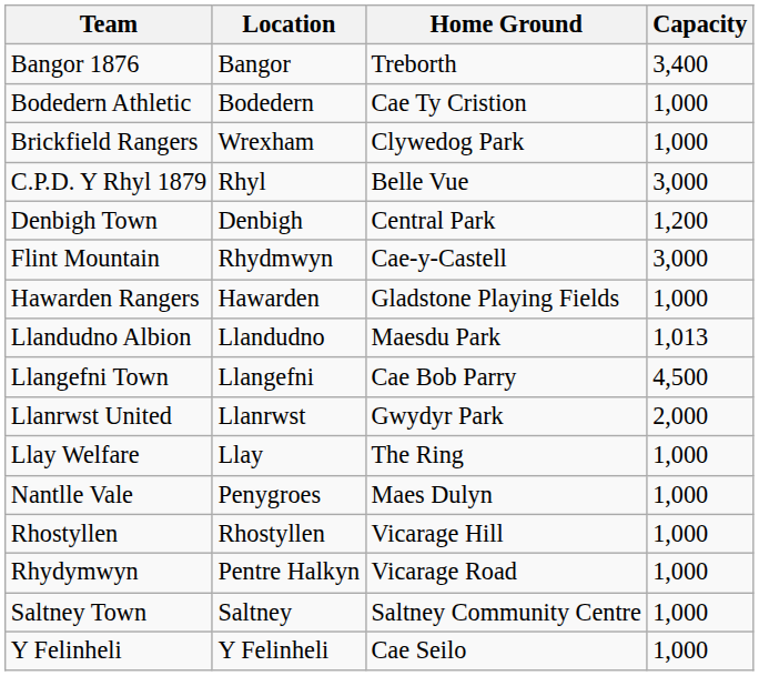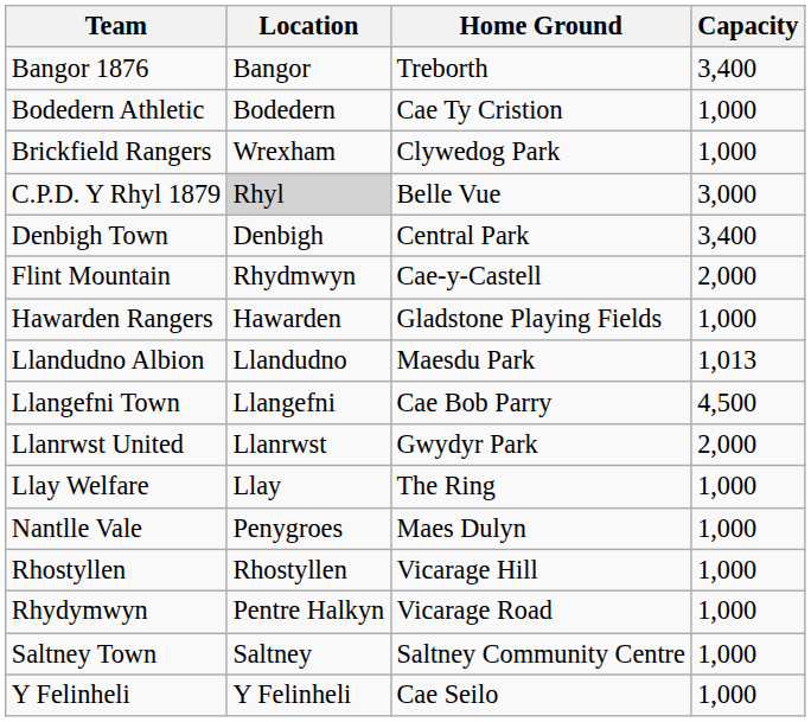 <table class="wikitable sortable">
 <tr>
 <th>Team</th>
 <th>Location</th>
 <th>Home Ground</th>
 <th>Capacity</th>
 </tr>
 <tr>
 <td>Bangor 1876</td>
 <td>Bangor</td>
 <td>Treborth</td>
 <td>3,400</td>
 </tr>
 <tr>
 <td>Bodedern Athletic</td>
 <td>Bodedern</td>
 <td>Cae Ty Cristion</td>
 <td>1,000</td>
 </tr>
 <tr>
 <td>Brickfield Rangers</td>
 <td>Wrexham</td>
 <td>Clywedog Park</td>
 <td>1,000</td>
 </tr>
 <tr>
 <td>C.P.D. Y Rhyl 1879</td>
-<td>Rhyl</td>
+<td style="background: lightgrey;">Rhyl</td>
 <td>Belle Vue</td>
 <td>3,000</td>
 </tr>
 <tr>
 <td>Denbigh Town</td>
 <td>Denbigh</td>
 <td>Central Park</td>
-<td>1,200</td>
+<td>3,400</td>
 </tr>
 <tr>
 <td>Flint Mountain</td>
 <td>Rhydmwyn</td>
 <td>Cae-y-Castell</td>
-<td>3,000</td>
+<td>2,000</td>
 </tr>
 <tr>
 <td>Hawarden Rangers</td>
 <td>Hawarden</td>
 <td>Gladstone Playing Fields</td>
 <td>1,000</td>
 </tr>
 <tr>
 <td>Llandudno Albion</td>
 <td>Llandudno</td>
 <td>Maesdu Park</td>
 <td>1,013</td>
 </tr>
 <tr>
 <td>Llangefni Town</td>
 <td>Llangefni</td>
 <td>Cae Bob Parry</td>
 <td>4,500</td>
 </tr>
 <tr>
 <td>Llanrwst United</td>
 <td>Llanrwst</td>
 <td>Gwydyr Park</td>
 <td>2,000</td>
 </tr>
 <tr>
 <td>Llay Welfare</td>
 <td>Llay</td>
 <td>The Ring</td>
 <td>1,000</td>
 </tr>
 <tr>
 <td>Nantlle Vale</td>
 <td>Penygroes</td>
 <td>Maes Dulyn</td>
 <td>1,000</td>
 </tr>
 <tr>
 <td>Rhostyllen</td>
 <td>Rhostyllen</td>
 <td>Vicarage Hill</td>
 <td>1,000</td>
 </tr>
 <tr>
 <td>Rhydymwyn</td>
 <td>Pentre Halkyn</td>
 <td>Vicarage Road</td>
 <td>1,000</td>
 </tr>
 <tr>
 <td>Saltney Town</td>
 <td>Saltney</td>
 <td>Saltney Community Centre</td>
 <td>1,000</td>
 </tr>
 <tr>
 <td>Y Felinheli</td>
 <td>Y Felinheli</td>
 <td>Cae Seilo</td>
 <td>1,000</td>
 </tr>
 </table>
